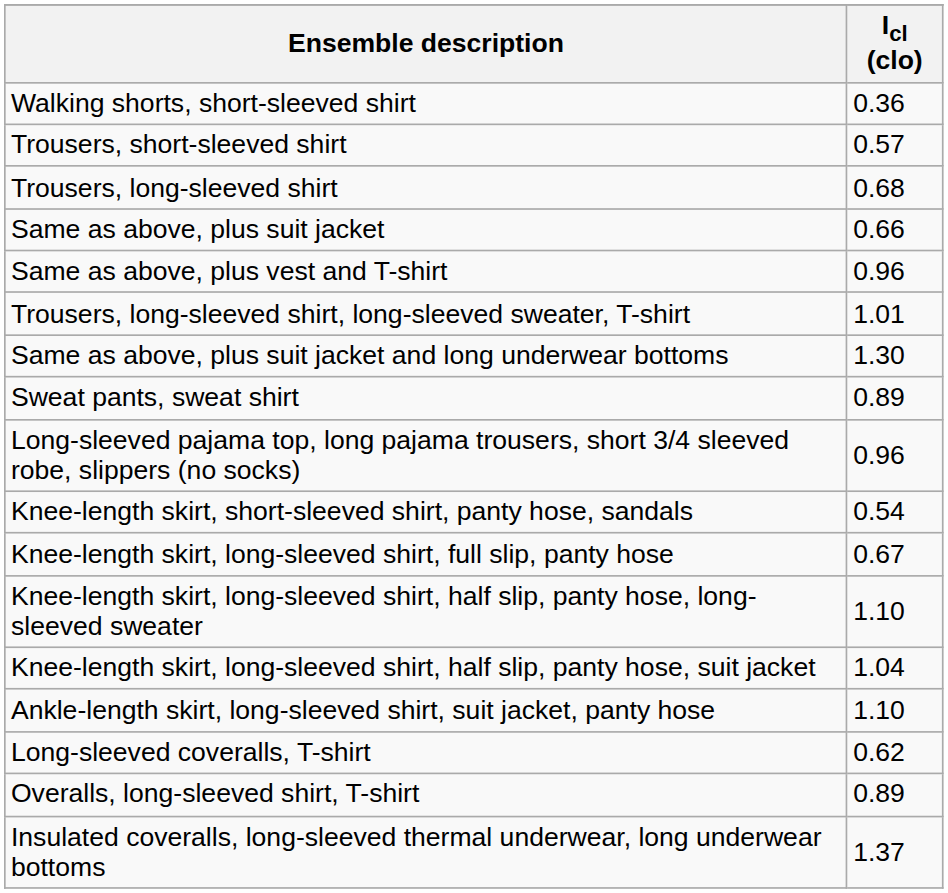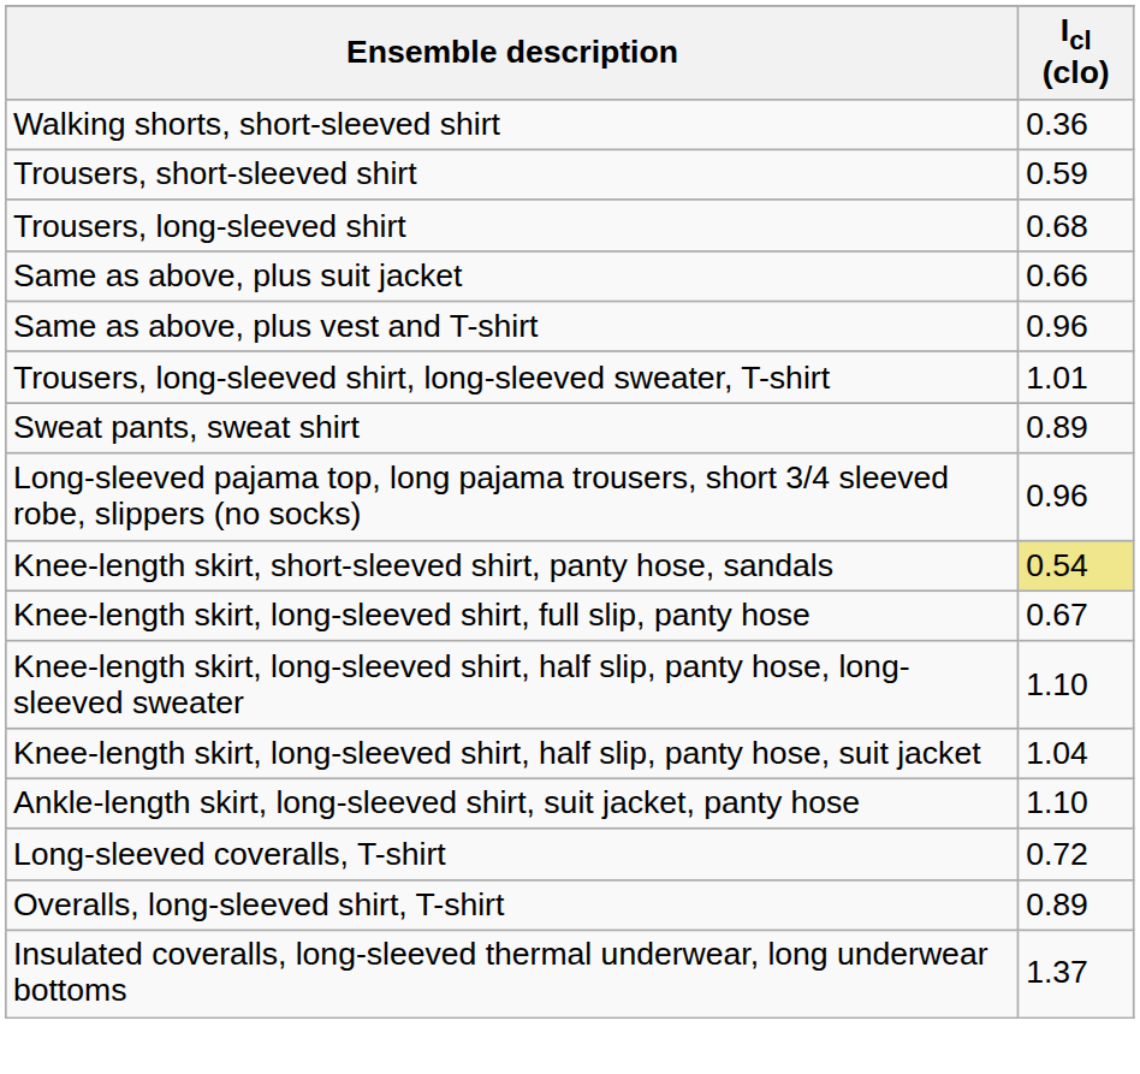 <table class="wikitable sortable">
 <tr>
 </tr>
 <tr>
 <th scope="col" width="500px">Ensemble description</th>
 <th scope="col" width="50px">I<sub>cl</sub> (clo)</th>
 </tr>
 <tr>
 <td>Walking shorts, short-sleeved shirt</td>
 <td>0.36</td>
 </tr>
 <tr>
 <td>Trousers, short-sleeved shirt</td>
-<td>0.57</td>
+<td>0.59</td>
 </tr>
 <tr>
 <td>Trousers, long-sleeved shirt</td>
 <td>0.68</td>
 </tr>
 <tr>
 <td>Same as above, plus suit jacket</td>
 <td>0.66</td>
 </tr>
 <tr>
 <td>Same as above, plus vest and T-shirt</td>
 <td>0.96</td>
 </tr>
 <tr>
 <td>Trousers, long-sleeved shirt, long-sleeved sweater, T-shirt</td>
 <td>1.01</td>
 </tr>
 <tr>
-<td>Same as above, plus suit jacket and long underwear bottoms</td>
-<td>1.30</td>
-</tr>
-<tr>
 <td>Sweat pants, sweat shirt</td>
 <td>0.89</td>
 </tr>
 <tr>
 <td>Long-sleeved pajama top, long pajama trousers, short 3/4 sleeved robe, slippers (no socks)</td>
 <td>0.96</td>
 </tr>
 <tr>
 <td>Knee-length skirt, short-sleeved shirt, panty hose, sandals</td>
-<td>0.54</td>
+<td style="background: khaki;">0.54</td>
 </tr>
 <tr>
 <td>Knee-length skirt, long-sleeved shirt, full slip, panty hose</td>
 <td>0.67</td>
 </tr>
 <tr>
 <td>Knee-length skirt, long-sleeved shirt, half slip, panty hose, long-sleeved sweater</td>
 <td>1.10</td>
 </tr>
 <tr>
 <td>Knee-length skirt, long-sleeved shirt, half slip, panty hose, suit jacket</td>
 <td>1.04</td>
 </tr>
 <tr>
 <td>Ankle-length skirt, long-sleeved shirt, suit jacket, panty hose</td>
 <td>1.10</td>
 </tr>
 <tr>
 <td>Long-sleeved coveralls, T-shirt</td>
-<td>0.62</td>
+<td>0.72</td>
 </tr>
 <tr>
 <td>Overalls, long-sleeved shirt, T-shirt</td>
 <td>0.89</td>
 </tr>
 <tr>
 <td>Insulated coveralls, long-sleeved thermal underwear, long underwear bottoms</td>
 <td>1.37</td>
 </tr>
 </table>
